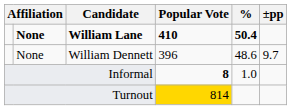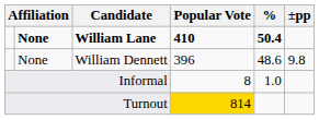 <table class="wikitable col4right col5right">
 <tr>
 <th colspan="2">Affiliation</th>
 <th>Candidate</th>
 <th>Popular Vote</th>
 <th>%</th>
 <th>±pp</th>
 </tr>
 <tr>
 <td></td>
 <td><strong>None</strong></td>
 <td><strong>William Lane</strong></td>
 <td><strong>410</strong></td>
 <td><strong>50.4</strong></td>
 <td></td>
 </tr>
 <tr>
 <td></td>
 <td>None</td>
 <td>William Dennett</td>
 <td>396</td>
 <td>48.6</td>
-<td>9.7</td>
+<td>9.8</td>
 </tr>
 <tr>
 <td colspan="3" style="text-align:right;background-color:#eaecf0">Informal</td>
-<td style="text-align:right"><strong>8</strong></td>
+<td style="text-align:right">8</td>
 <td style="text-align:right">1.0</td>
 <td></td>
 </tr>
 <tr>
 <td colspan="3" style="text-align:right;background-color:#eaecf0">Turnout</td>
 <td style="background: gold; text-align:right">814</td>
 <td></td>
 <td></td>
 </tr>
 </table>
